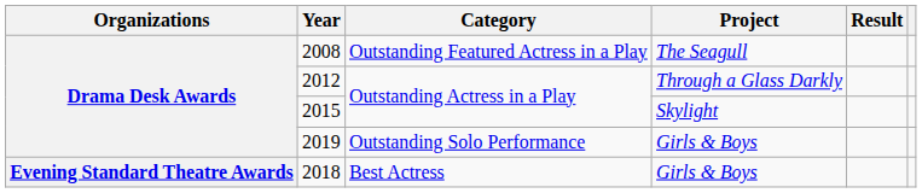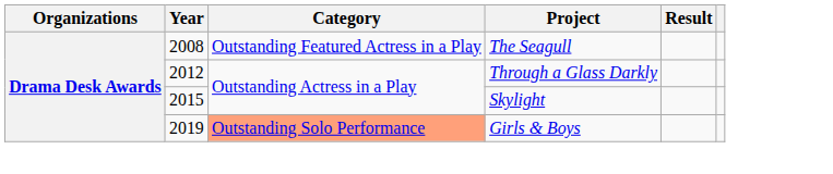 <table class= "wikitable plainrowheaders sortable">
 <tr>
 <th>Organizations</th>
 <th scope="col">Year</th>
 <th scope="col">Category</th>
 <th scope="col">Project</th>
 <th scope="col">Result</th>
 <th scope="col" class="unsortable"></th>
 </tr>
 <tr>
 <th scope="row" rowspan="4"><a href='#'>Drama Desk Awards</a></th>
 <td style="text-align:center;">2008</td>
 <td><a href='#'>Outstanding Featured Actress in a Play</a></td>
 <td><em><a href='#'>The Seagull</a></em></td>
 <td></td>
 <td style="text-align:center;"></td>
 </tr>
 <tr>
 <td style="text-align:center;">2012</td>
 <td rowspan=2><a href='#'>Outstanding Actress in a Play</a></td>
 <td><em><a href='#'>Through a Glass Darkly</a></em></td>
 <td></td>
 <td style="text-align:center;"></td>
 </tr>
 <tr>
 <td style="text-align:center;">2015</td>
 <td><em><a href='#'>Skylight</a></em></td>
 <td></td>
 <td style="text-align:center;"></td>
 </tr>
 <tr>
 <td style="text-align:center;">2019</td>
-<td><a href='#'>Outstanding Solo Performance</a></td>
-<td><em><a href='#'>Girls & Boys</a></em></td>
-<td></td>
-<td style="text-align:center;"></td>
-</tr>
-<tr>
-<th scope="row" rowspan="1"><a href='#'>Evening Standard Theatre Awards</a></th>
-<td style="text-align:center;">2018</td>
-<td><a href='#'>Best Actress</a></td>
+<td style="background: lightsalmon;"><a href='#'>Outstanding Solo Performance</a></td>
 <td><em><a href='#'>Girls & Boys</a></em></td>
 <td></td>
 <td style="text-align:center;"></td>
 </tr>
 </table>
